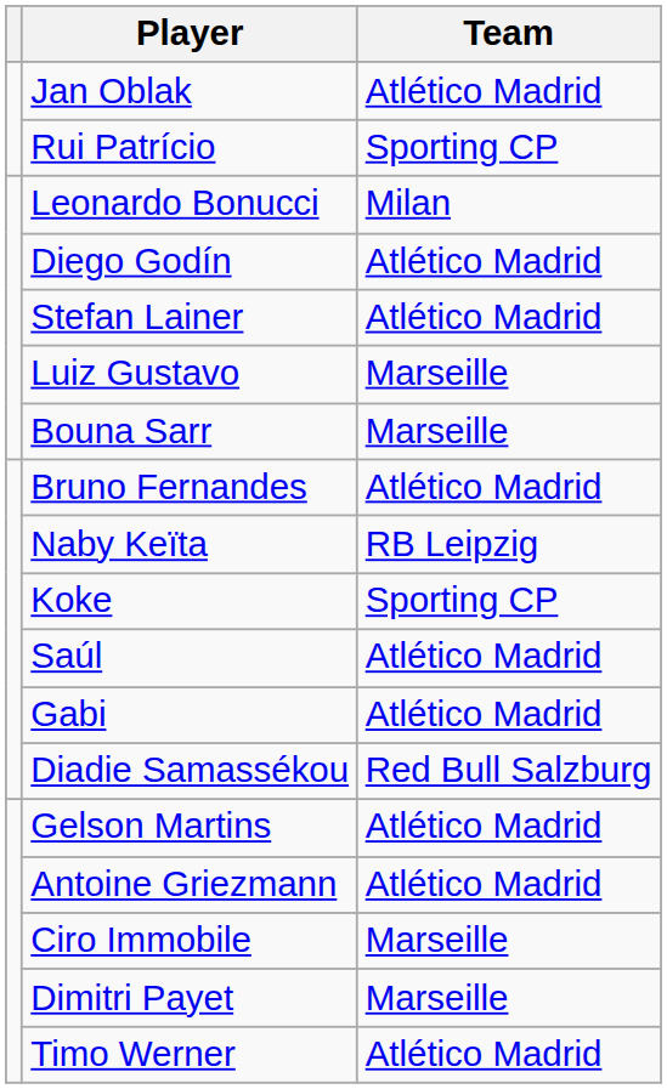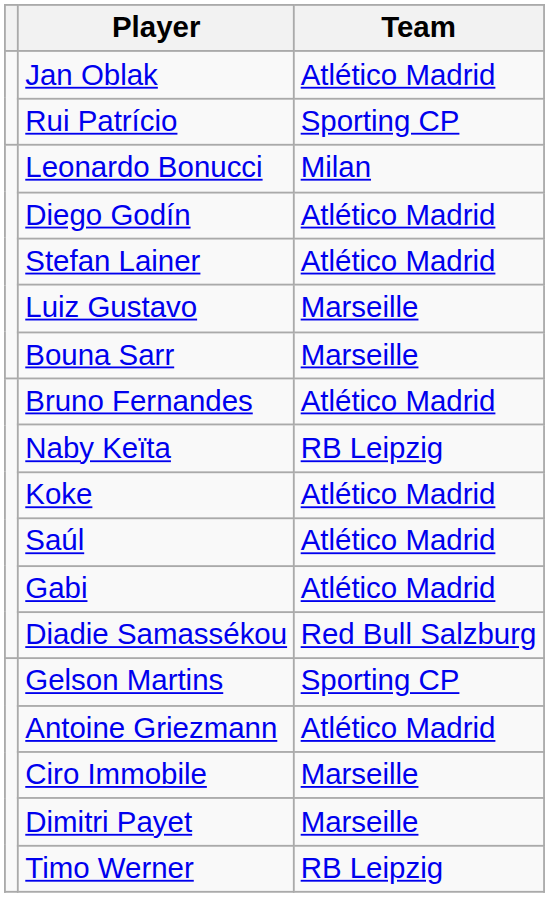 <table class="wikitable" style="text-align:center">
 <tr>
 <th></th>
 <th>Player</th>
 <th>Team</th>
 </tr>
 <tr>
 <td rowspan=2></td>
 <td align=left> <a href='#'>Jan Oblak</a></td>
 <td align=left> <a href='#'>Atlético Madrid</a></td>
 </tr>
 <tr>
 <td align=left> <a href='#'>Rui Patrício</a></td>
 <td align=left> <a href='#'>Sporting CP</a></td>
 </tr>
 <tr>
 <td rowspan=5></td>
 <td align=left> <a href='#'>Leonardo Bonucci</a></td>
 <td align=left> <a href='#'>Milan</a></td>
 </tr>
 <tr>
 <td align=left> <a href='#'>Diego Godín</a></td>
 <td align=left> <a href='#'>Atlético Madrid</a></td>
 </tr>
 <tr>
 <td align=left> <a href='#'>Stefan Lainer</a></td>
 <td align=left> <a href='#'>Atlético Madrid</a></td>
 </tr>
 <tr>
 <td align=left> <a href='#'>Luiz Gustavo</a></td>
 <td align=left> <a href='#'>Marseille</a></td>
 </tr>
 <tr>
 <td align=left> <a href='#'>Bouna Sarr</a></td>
 <td align=left> <a href='#'>Marseille</a></td>
 </tr>
 <tr>
 <td rowspan=6></td>
 <td align=left> <a href='#'>Bruno Fernandes</a></td>
 <td align=left> <a href='#'>Atlético Madrid</a></td>
 </tr>
 <tr>
 <td align=left> <a href='#'>Naby Keïta</a></td>
 <td align=left> <a href='#'>RB Leipzig</a></td>
 </tr>
 <tr>
 <td align=left> <a href='#'>Koke</a></td>
-<td align=left> <a href='#'>Sporting CP</a></td>
+<td align=left> <a href='#'>Atlético Madrid</a></td>
 </tr>
 <tr>
 <td align=left> <a href='#'>Saúl</a></td>
 <td align=left> <a href='#'>Atlético Madrid</a></td>
 </tr>
 <tr>
 <td align=left> <a href='#'>Gabi</a></td>
 <td align=left> <a href='#'>Atlético Madrid</a></td>
 </tr>
 <tr>
 <td align=left> <a href='#'>Diadie Samassékou</a></td>
 <td align=left> <a href='#'>Red Bull Salzburg</a></td>
 </tr>
 <tr>
 <td rowspan=5></td>
 <td align=left> <a href='#'>Gelson Martins</a></td>
-<td align=left> <a href='#'>Atlético Madrid</a></td>
+<td align=left> <a href='#'>Sporting CP</a></td>
 </tr>
 <tr>
 <td align=left> <a href='#'>Antoine Griezmann</a></td>
 <td align=left> <a href='#'>Atlético Madrid</a></td>
 </tr>
 <tr>
 <td align=left> <a href='#'>Ciro Immobile</a></td>
 <td align=left> <a href='#'>Marseille</a></td>
 </tr>
 <tr>
 <td align=left> <a href='#'>Dimitri Payet</a></td>
 <td align=left> <a href='#'>Marseille</a></td>
 </tr>
 <tr>
 <td align=left> <a href='#'>Timo Werner</a></td>
-<td align=left> <a href='#'>Atlético Madrid</a></td>
+<td align=left> <a href='#'>RB Leipzig</a></td>
 </tr>
 </table>
